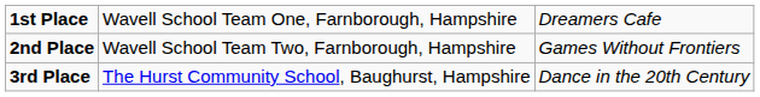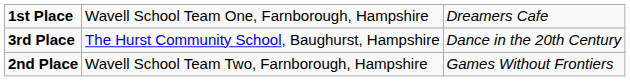 <table class="wikitable">
 <tr>
 <td><strong>1st Place</strong></td>
 <td>Wavell School Team One, Farnborough, Hampshire</td>
 <td><em>Dreamers Cafe</em></td>
 </tr>
 <tr>
+<td><strong>3rd Place</strong></td>
+<td><a href='#'>The Hurst Community School</a>, Baughurst, Hampshire</td>
+<td><em>Dance in the 20th Century</em></td>
+</tr>
+<tr>
 <td><strong>2nd Place</strong></td>
 <td>Wavell School Team Two, Farnborough, Hampshire</td>
 <td><em>Games Without Frontiers</em></td>
 </tr>
-<tr>
-<td><strong>3rd Place</strong></td>
-<td><a href='#'>The Hurst Community School</a>, Baughurst, Hampshire</td>
-<td><em>Dance in the 20th Century</em></td>
-</tr>
 </table>
